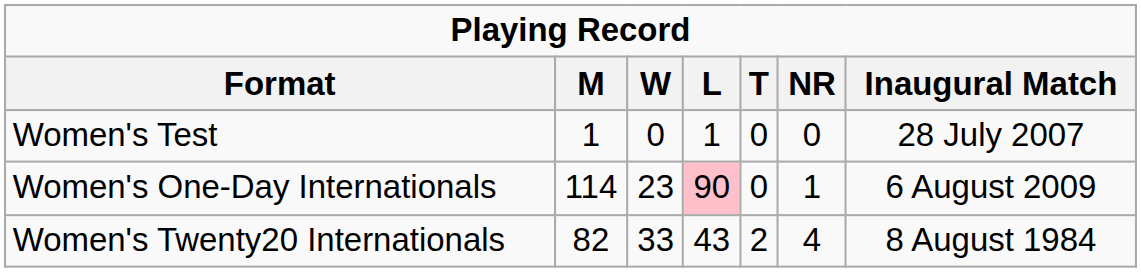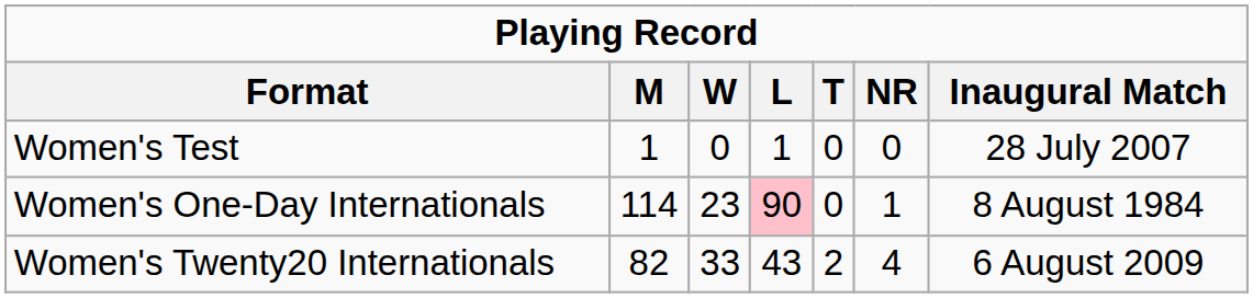 <table class="wikitable" style="text-align: center; width: 550px;">
 <tr>
 <td colspan=7 align="center"><strong>Playing Record</strong></td>
 </tr>
 <tr>
 <th>Format</th>
 <th>M</th>
 <th>W</th>
 <th>L</th>
 <th>T</th>
 <th>NR</th>
 <th>Inaugural Match</th>
 </tr>
 <tr>
 <td align="left">Women's Test</td>
 <td>1</td>
 <td>0</td>
 <td>1</td>
 <td>0</td>
 <td>0</td>
 <td>28 July 2007</td>
 </tr>
 <tr>
 <td align="left">Women's One-Day Internationals</td>
 <td>114</td>
 <td>23</td>
 <td style="background: pink;">90</td>
 <td>0</td>
 <td>1</td>
-<td>6 August 2009</td>
+<td>8 August 1984</td>
 </tr>
 <tr>
 <td align="left">Women's Twenty20 Internationals</td>
 <td>82</td>
 <td>33</td>
 <td>43</td>
 <td>2</td>
 <td>4</td>
-<td>8 August 1984</td>
+<td>6 August 2009</td>
 </tr>
 </table>
